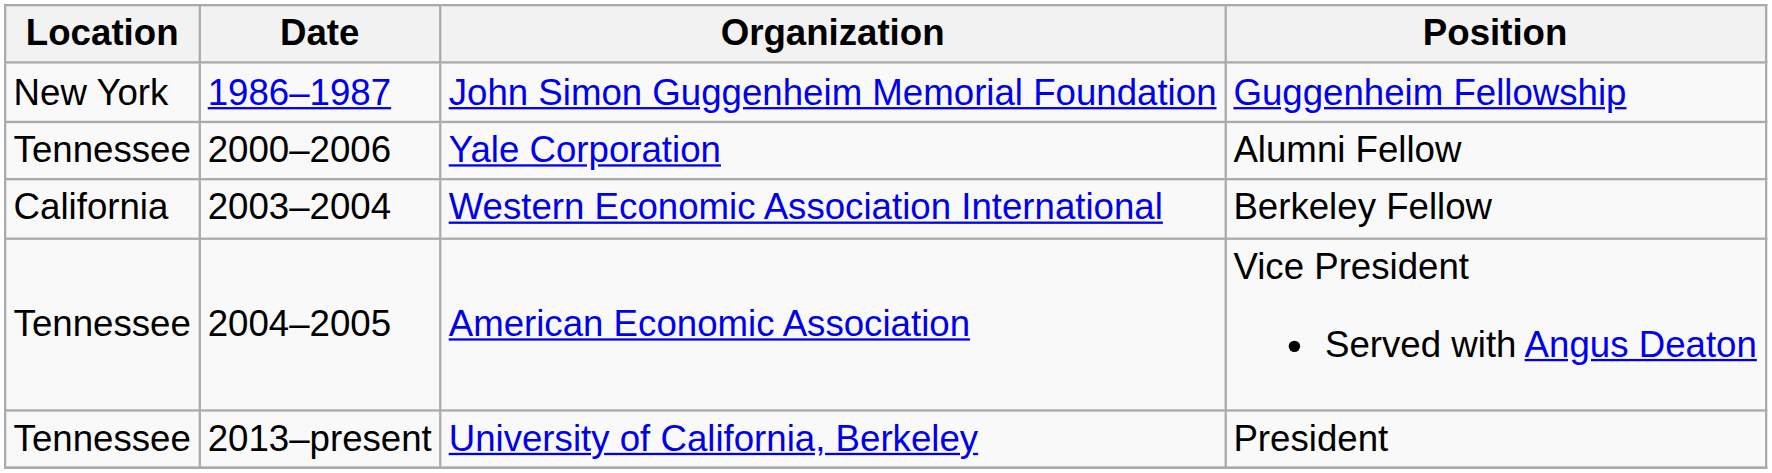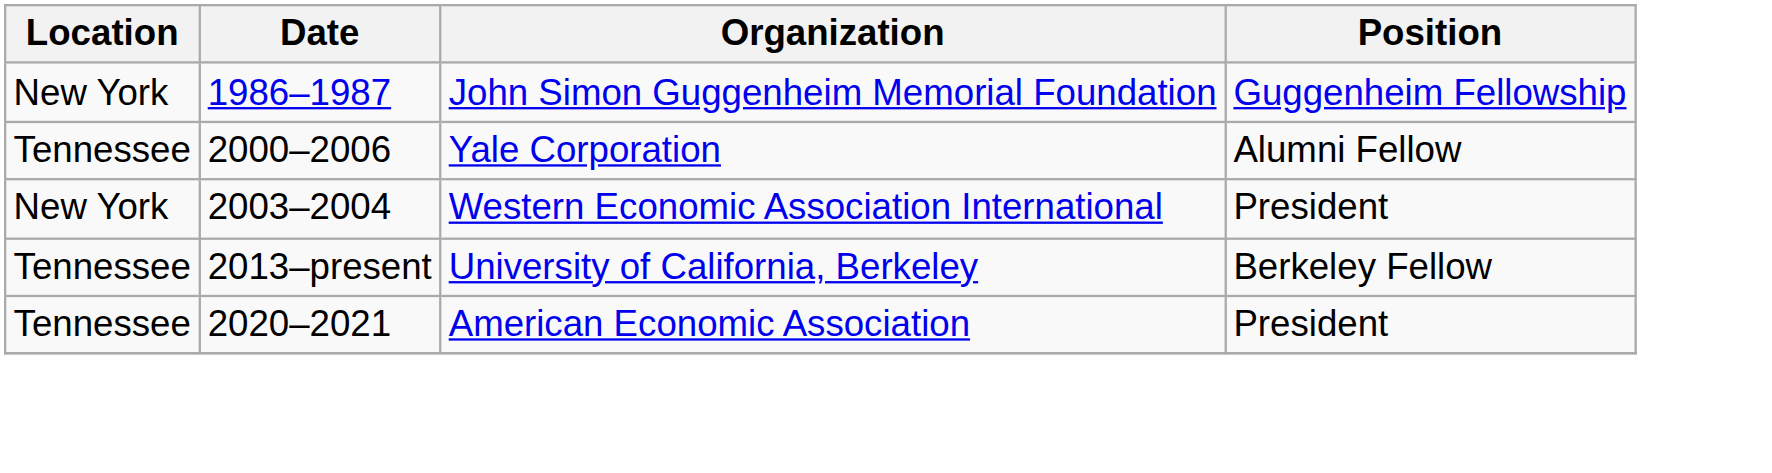 <table class="wikitable">
 <tr>
 <th scope="col">Location</th>
 <th scope="col">Date</th>
 <th scope="col">Organization</th>
 <th scope="col">Position</th>
 </tr>
 <tr>
 <td>New York</td>
 <td><a href='#'>1986–1987</a></td>
 <td><a href='#'>John Simon Guggenheim Memorial Foundation</a></td>
 <td><a href='#'>Guggenheim Fellowship</a></td>
 </tr>
 <tr>
 <td>Tennessee</td>
 <td>2000–2006</td>
 <td><a href='#'>Yale Corporation</a></td>
 <td>Alumni Fellow</td>
 </tr>
 <tr>
-<td>California</td>
+<td>New York</td>
 <td>2003–2004</td>
 <td><a href='#'>Western Economic Association International</a></td>
-<td>Berkeley Fellow</td>
-</tr>
-<tr>
-<td>Tennessee</td>
-<td>2004–2005</td>
-<td><a href='#'>American Economic Association</a></td>
-<td>Vice President<br><ul><li>Served with <a href='#'>Angus Deaton</a></li></ul></td>
+<td>President</td>
 </tr>
 <tr>
 <td>Tennessee</td>
 <td>2013–present</td>
 <td><a href='#'>University of California, Berkeley</a></td>
+<td>Berkeley Fellow</td>
+</tr>
+<tr>
+<td>Tennessee</td>
+<td>2020–2021</td>
+<td><a href='#'>American Economic Association</a></td>
 <td>President</td>
 </tr>
 <tr>
 </tr>
 </table>
